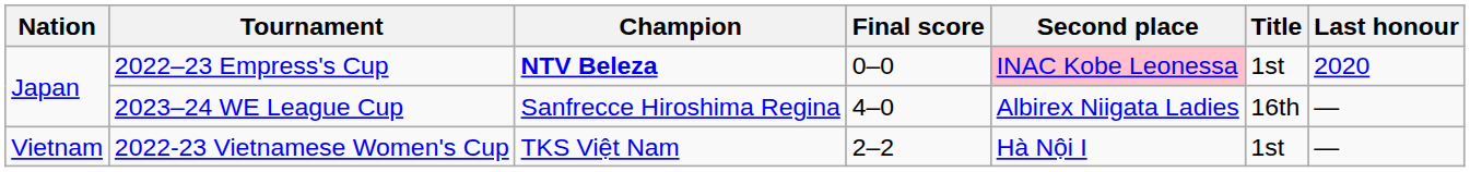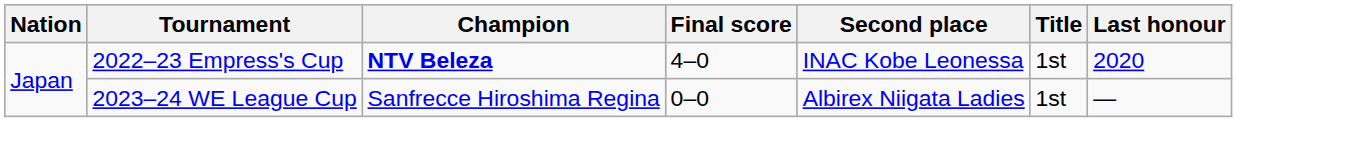 <table class=wikitable style="font-size:14px">
 <tr>
 <th>Nation</th>
 <th>Tournament</th>
 <th>Champion</th>
 <th>Final score</th>
 <th>Second place</th>
 <th data-sort-type="number">Title</th>
 <th>Last honour</th>
 </tr>
 <tr>
 <td rowspan=2> <a href='#'>Japan</a></td>
 <td><a href='#'>2022–23 Empress's Cup</a></td>
 <td><strong><a href='#'>NTV Beleza</a></strong></td>
-<td>0–0 </td>
-<td style="background: pink;"><a href='#'>INAC Kobe Leonessa</a></td>
+<td>4–0</td>
+<td><a href='#'>INAC Kobe Leonessa</a></td>
 <td>1st</td>
 <td><a href='#'>2020</a></td>
 </tr>
 <tr>
 <td><a href='#'>2023–24 WE League Cup</a></td>
 <td><a href='#'>Sanfrecce Hiroshima Regina</a></td>
-<td>4–0</td>
+<td>0–0 </td>
 <td><a href='#'>Albirex Niigata Ladies</a></td>
-<td>16th</td>
-<td>—</td>
-</tr>
-<tr>
-<td rowspan=> <a href='#'>Vietnam</a></td>
-<td><a href='#'>2022-23 Vietnamese Women's Cup</a></td>
-<td><a href='#'>TKS Việt Nam</a></td>
-<td>2–2 </td>
-<td><a href='#'>Hà Nội I</a></td>
 <td>1st</td>
 <td>—</td>
 </tr>
 </table>
